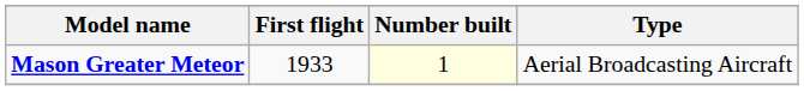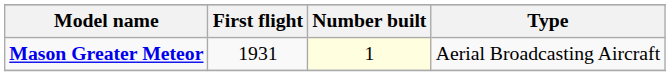 <table class="wikitable" align=center style="font-size:90%;">
 <tr>
 </tr>
 <tr style="background:#efefef;">
 <th>Model name</th>
 <th>First flight</th>
 <th>Number built</th>
 <th>Type</th>
 </tr>
 <tr>
 <td align=left><strong><a href='#'>Mason Greater Meteor</a></strong></td>
-<td align=center>1933</td>
+<td align=center>1931</td>
 <td align=center style="background: lightyellow;">1</td>
 <td align=left>Aerial Broadcasting Aircraft</td>
 </tr>
 <tr>
 </tr>
 </table>
